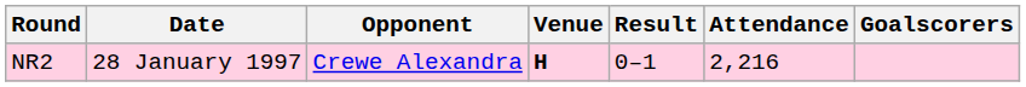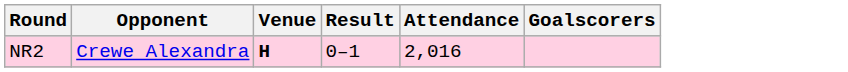 <table class="wikitable">
 <tr>
 <th>Round</th>
-<th>Date</th>
 <th>Opponent</th>
 <th>Venue</th>
 <th>Result</th>
 <th>Attendance</th>
 <th>Goalscorers</th>
 </tr>
 <tr style="background-color: #ffd0e3;">
 <td>NR2</td>
-<td>28 January 1997</td>
 <td><a href='#'>Crewe Alexandra</a></td>
 <td><strong>H</strong></td>
 <td>0–1</td>
-<td>2,216</td>
+<td>2,016</td>
 <td></td>
 </tr>
 </table>
